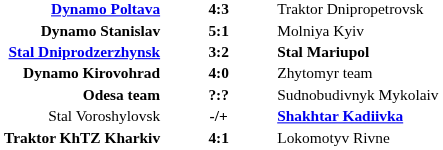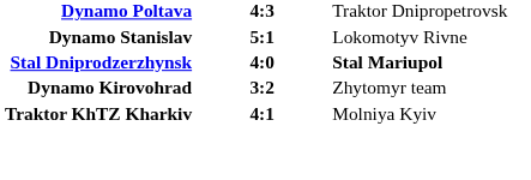 <table width=100% cellspacing=1>
 <tr>
 <th width=20%></th>
 <th width=12%></th>
 <th width=20%></th>
 <th></th>
 </tr>
 <tr style=font-size:90%>
 <td align=right><strong><a href='#'>Dynamo Poltava</a></strong></td>
 <td align=center><strong>4:3</strong></td>
 <td>Traktor Dnipropetrovsk</td>
 <td align=center></td>
 </tr>
 <tr style=font-size:90%>
 <td align=right><strong>Dynamo Stanislav</strong></td>
 <td align=center><strong>5:1</strong></td>
-<td>Molniya Kyiv</td>
+<td>Lokomotyv Rivne</td>
 <td align=center></td>
 </tr>
 <tr style=font-size:90%>
 <td align=right><strong><a href='#'>Stal Dniprodzerzhynsk</a></strong></td>
-<td align=center><strong>3:2</strong></td>
+<td align=center><strong>4:0</strong></td>
 <td><strong>Stal Mariupol</strong></td>
 <td align=center></td>
 </tr>
 <tr style=font-size:90%>
 <td align=right><strong>Dynamo Kirovohrad</strong></td>
-<td align=center><strong>4:0</strong></td>
+<td align=center><strong>3:2</strong></td>
 <td>Zhytomyr team</td>
-<td align=center></td>
-</tr>
-<tr style=font-size:90%>
-<td align=right><strong>Odesa team</strong></td>
-<td align=center><strong>?:?</strong></td>
-<td>Sudnobudivnyk Mykolaiv</td>
-<td align=center></td>
-</tr>
-<tr style=font-size:90%>
-<td align=right>Stal Voroshylovsk</td>
-<td align=center><strong>-/+</strong></td>
-<td><strong><a href='#'>Shakhtar Kadiivka</a></strong></td>
 <td align=center></td>
 </tr>
 <tr style=font-size:90%>
 <td align=right><strong>Traktor KhTZ Kharkiv</strong></td>
 <td align=center><strong>4:1</strong></td>
-<td>Lokomotyv Rivne</td>
+<td>Molniya Kyiv</td>
 <td align=center></td>
 </tr>
 </table>
